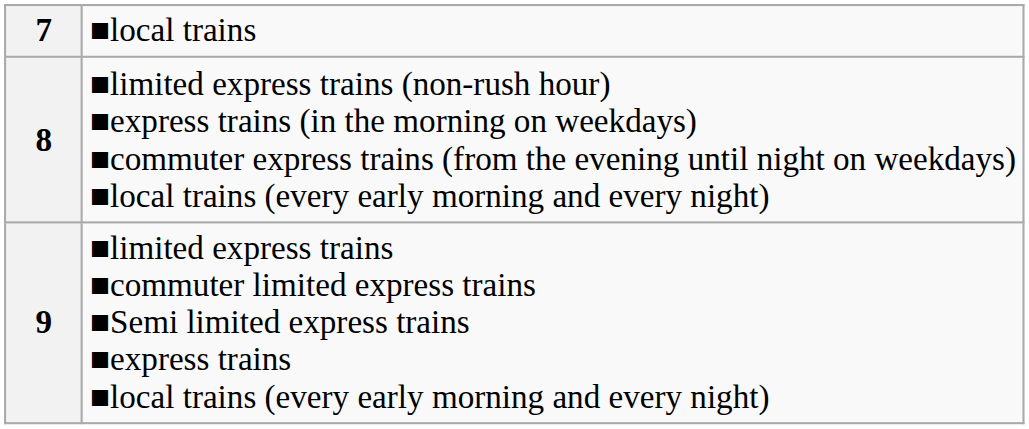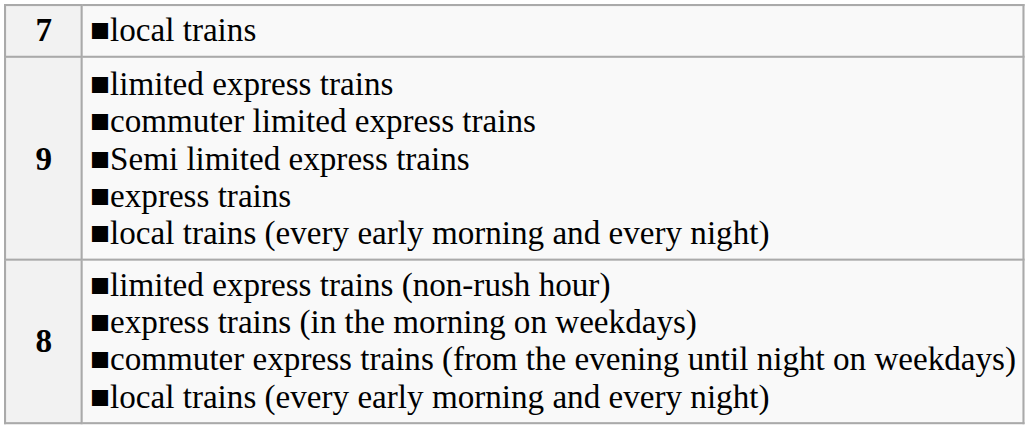 <table class="wikitable">
 <tr>
 <th width="30px">7</th>
 <td>■local trains</td>
 </tr>
 <tr>
+<th>9</th>
+<td><span>■</span>limited express trains<br><span>■</span>commuter limited express trains<br><span>■</span>Semi limited express trains<br><span>■</span>express trains<br>■local trains (every early morning and every night)</td>
+</tr>
+<tr>
 <th>8</th>
 <td><span>■</span>limited express trains (non-rush hour)<br><span>■</span>express trains (in the morning on weekdays)<br><span>■</span>commuter express trains (from the evening until night on weekdays)<br>■local trains (every early morning and every night)</td>
 </tr>
-<tr>
-<th>9</th>
-<td><span>■</span>limited express trains<br><span>■</span>commuter limited express trains<br><span>■</span>Semi limited express trains<br><span>■</span>express trains<br>■local trains (every early morning and every night)</td>
-</tr>
 </table>
